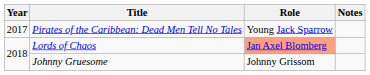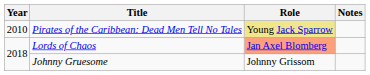 <table class="wikitable sortable">
 <tr>
 <th>Year</th>
 <th>Title</th>
 <th>Role</th>
 <th class="unsortable">Notes</th>
 </tr>
 <tr>
-<td>2017</td>
+<td>2010</td>
 <td><em><a href='#'>Pirates of the Caribbean: Dead Men Tell No Tales</a></em></td>
-<td>Young <a href='#'>Jack Sparrow</a></td>
+<td style="background: khaki;">Young <a href='#'>Jack Sparrow</a></td>
 <td></td>
 </tr>
 <tr>
 <td rowspan="2">2018</td>
 <td><em><a href='#'>Lords of Chaos</a></em></td>
 <td style="background: lightsalmon;"><a href='#'>Jan Axel Blomberg</a></td>
 <td></td>
 </tr>
 <tr>
 <td><em>Johnny Gruesome</em></td>
 <td>Johnny Grissom</td>
 <td></td>
 </tr>
 </table>
